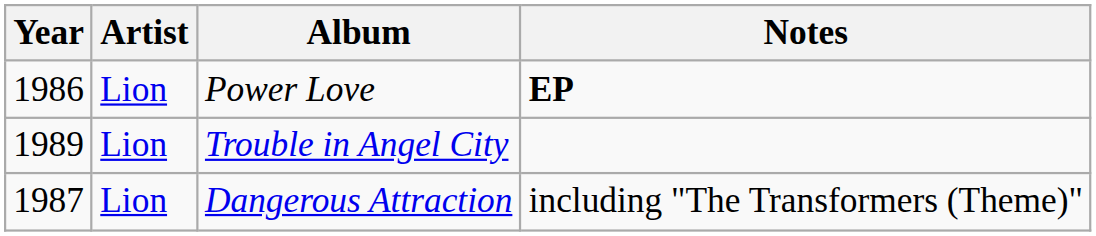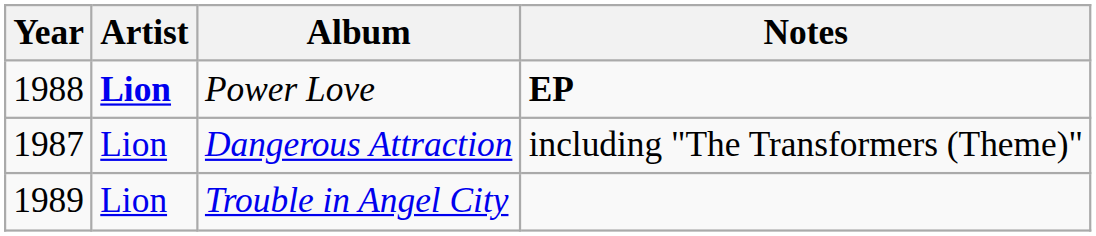 <table class="wikitable sortable">
 <tr style="background:#fff;">
 <th>Year</th>
 <th>Artist</th>
 <th>Album</th>
 <th>Notes</th>
 </tr>
 <tr>
-<td>1986</td>
-<td><a href='#'>Lion</a></td>
+<td>1988</td>
+<td><strong><a href='#'>Lion</a></strong></td>
 <td><em>Power Love</em></td>
 <td><strong>EP</strong></td>
+</tr>
+<tr>
+<td>1987</td>
+<td><a href='#'>Lion</a></td>
+<td><em><a href='#'>Dangerous Attraction</a></em></td>
+<td>including "The Transformers (Theme)"</td>
 </tr>
 <tr>
 <td>1989</td>
 <td><a href='#'>Lion</a></td>
 <td><em><a href='#'>Trouble in Angel City</a></em></td>
 <td></td>
 </tr>
-<tr>
-<td>1987</td>
-<td><a href='#'>Lion</a></td>
-<td><em><a href='#'>Dangerous Attraction</a></em></td>
-<td>including "The Transformers (Theme)"</td>
-</tr>
 </table>
